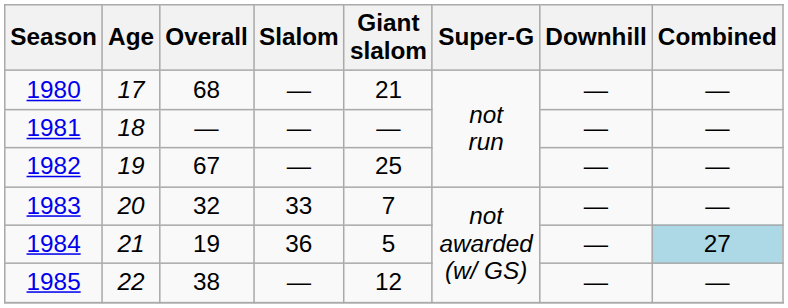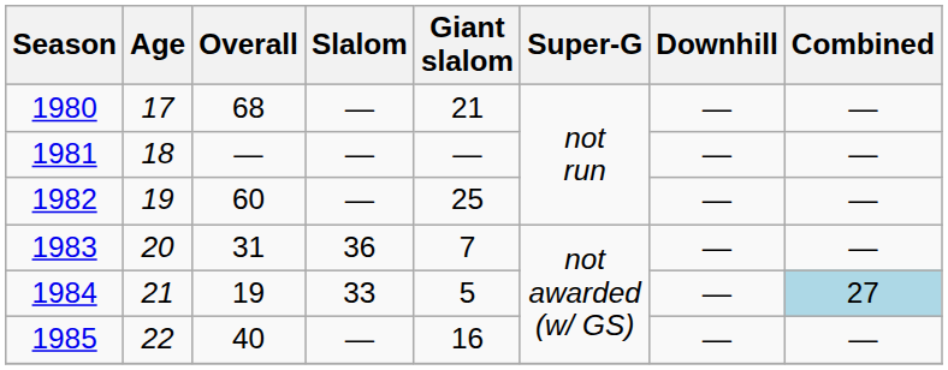 <table class=wikitable style="text-align:center">
 <tr>
 <th>Season</th>
 <th>Age</th>
 <th>Overall</th>
 <th>Slalom</th>
 <th>Giant<br>slalom</th>
 <th>Super-G</th>
 <th>Downhill</th>
 <th>Combined</th>
 </tr>
 <tr>
 <td><a href='#'>1980</a></td>
 <td><em>17</em></td>
 <td>68</td>
 <td>—</td>
 <td>21</td>
 <td rowspan="3"><em>not<br>run</em></td>
 <td>—</td>
 <td>—</td>
 </tr>
 <tr>
 <td><a href='#'>1981</a></td>
 <td><em>18</em></td>
 <td>—</td>
 <td>—</td>
 <td>—</td>
 <td>—</td>
 <td>—</td>
 </tr>
 <tr>
 <td><a href='#'>1982</a></td>
 <td><em>19</em></td>
-<td>67</td>
+<td>60</td>
 <td>—</td>
 <td>25</td>
 <td>—</td>
 <td>—</td>
 </tr>
 <tr>
 <td><a href='#'>1983</a></td>
 <td><em>20</em></td>
-<td>32</td>
-<td>33</td>
+<td>31</td>
+<td>36</td>
 <td>7</td>
 <td rowspan="3"><em>not<br>awarded<br>(w/ GS)</em></td>
 <td>—</td>
 <td>—</td>
 </tr>
 <tr>
 <td><a href='#'>1984</a></td>
 <td><em>21</em></td>
 <td>19</td>
-<td>36</td>
+<td>33</td>
 <td>5</td>
 <td>—</td>
 <td style="background: lightblue;">27</td>
 </tr>
 <tr>
 <td><a href='#'>1985</a></td>
 <td><em>22</em></td>
-<td>38</td>
+<td>40</td>
 <td>—</td>
-<td>12</td>
+<td>16</td>
 <td>—</td>
 <td>—</td>
 </tr>
 <tr>
 </tr>
 </table>
